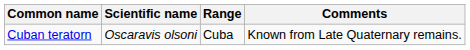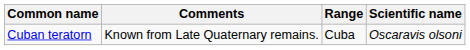 <table class="wikitable sortable">
 <tr>
 <th>Common name</th>
+<th class="unsortable">Comments</th>
+<th>Range</th>
 <th>Scientific name</th>
-<th>Range</th>
-<th class="unsortable">Comments</th>
 </tr>
 <tr>
 <td><a href='#'>Cuban teratorn</a></td>
+<td>Known from Late Quaternary remains.</td>
+<td>Cuba</td>
 <td><em>Oscaravis olsoni</em></td>
-<td>Cuba</td>
-<td>Known from Late Quaternary remains.</td>
 </tr>
 </table>
